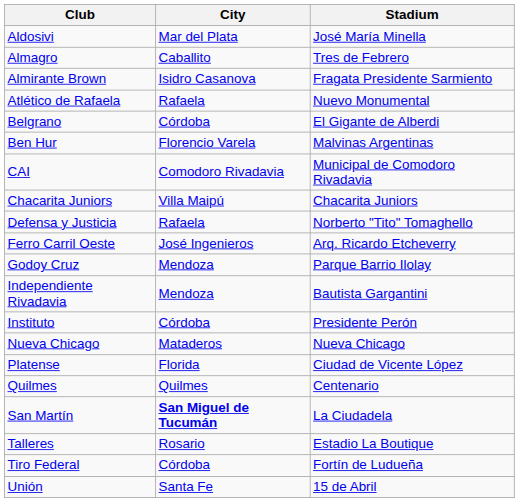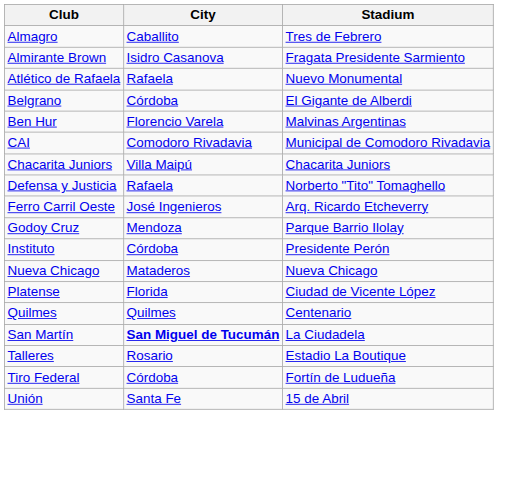 <table class="wikitable sortable">
 <tr>
 <th>Club</th>
 <th>City</th>
 <th>Stadium</th>
-</tr>
-<tr>
-<td><a href='#'>Aldosivi</a></td>
-<td><a href='#'>Mar del Plata</a></td>
-<td><a href='#'>José María Minella</a></td>
 </tr>
 <tr>
 <td><a href='#'>Almagro</a></td>
 <td><a href='#'>Caballito</a></td>
 <td><a href='#'>Tres de Febrero</a></td>
 </tr>
 <tr>
 <td><a href='#'>Almirante Brown</a></td>
 <td><a href='#'>Isidro Casanova</a></td>
 <td><a href='#'>Fragata Presidente Sarmiento</a></td>
 </tr>
 <tr>
 <td><a href='#'>Atlético de Rafaela</a></td>
 <td><a href='#'>Rafaela</a></td>
 <td><a href='#'>Nuevo Monumental</a></td>
 </tr>
 <tr>
 <td><a href='#'>Belgrano</a></td>
 <td><a href='#'>Córdoba</a></td>
 <td><a href='#'>El Gigante de Alberdi</a></td>
 </tr>
 <tr>
 <td><a href='#'>Ben Hur</a></td>
 <td><a href='#'>Florencio Varela</a></td>
 <td><a href='#'>Malvinas Argentinas</a></td>
 </tr>
 <tr>
 <td><a href='#'>CAI</a></td>
 <td><a href='#'>Comodoro Rivadavia</a></td>
 <td><a href='#'>Municipal de Comodoro Rivadavia</a></td>
 </tr>
 <tr>
 <td><a href='#'>Chacarita Juniors</a></td>
 <td><a href='#'>Villa Maipú</a></td>
 <td><a href='#'>Chacarita Juniors</a></td>
 </tr>
 <tr>
 <td><a href='#'>Defensa y Justicia</a></td>
 <td><a href='#'>Rafaela</a></td>
 <td><a href='#'>Norberto "Tito" Tomaghello</a></td>
 </tr>
 <tr>
 <td><a href='#'>Ferro Carril Oeste</a></td>
 <td><a href='#'>José Ingenieros</a></td>
 <td><a href='#'>Arq. Ricardo Etcheverry</a></td>
 </tr>
 <tr>
 <td><a href='#'>Godoy Cruz</a></td>
 <td><a href='#'>Mendoza</a></td>
 <td><a href='#'>Parque Barrio Ilolay</a></td>
 </tr>
 <tr>
-<td><a href='#'>Independiente Rivadavia</a></td>
-<td><a href='#'>Mendoza</a></td>
-<td><a href='#'>Bautista Gargantini</a></td>
-</tr>
-<tr>
 <td><a href='#'>Instituto</a></td>
 <td><a href='#'>Córdoba</a></td>
 <td><a href='#'>Presidente Perón</a></td>
 </tr>
 <tr>
 <td><a href='#'>Nueva Chicago</a></td>
 <td><a href='#'>Mataderos</a></td>
 <td><a href='#'>Nueva Chicago</a></td>
 </tr>
 <tr>
 <td><a href='#'>Platense</a></td>
 <td><a href='#'>Florida</a></td>
 <td><a href='#'>Ciudad de Vicente López</a></td>
 </tr>
 <tr>
 <td><a href='#'>Quilmes</a></td>
 <td><a href='#'>Quilmes</a></td>
 <td><a href='#'>Centenario</a></td>
 </tr>
 <tr>
 <td><a href='#'>San Martín</a></td>
 <td><strong><a href='#'>San Miguel de Tucumán</a></strong></td>
 <td><a href='#'>La Ciudadela</a></td>
 </tr>
 <tr>
 <td><a href='#'>Talleres</a></td>
 <td><a href='#'>Rosario</a></td>
 <td><a href='#'>Estadio La Boutique</a></td>
 </tr>
 <tr>
 <td><a href='#'>Tiro Federal</a></td>
 <td><a href='#'>Córdoba</a></td>
 <td><a href='#'>Fortín de Ludueña</a></td>
 </tr>
 <tr>
 <td><a href='#'>Unión</a></td>
 <td><a href='#'>Santa Fe</a></td>
 <td><a href='#'>15 de Abril</a></td>
 </tr>
 </table>
